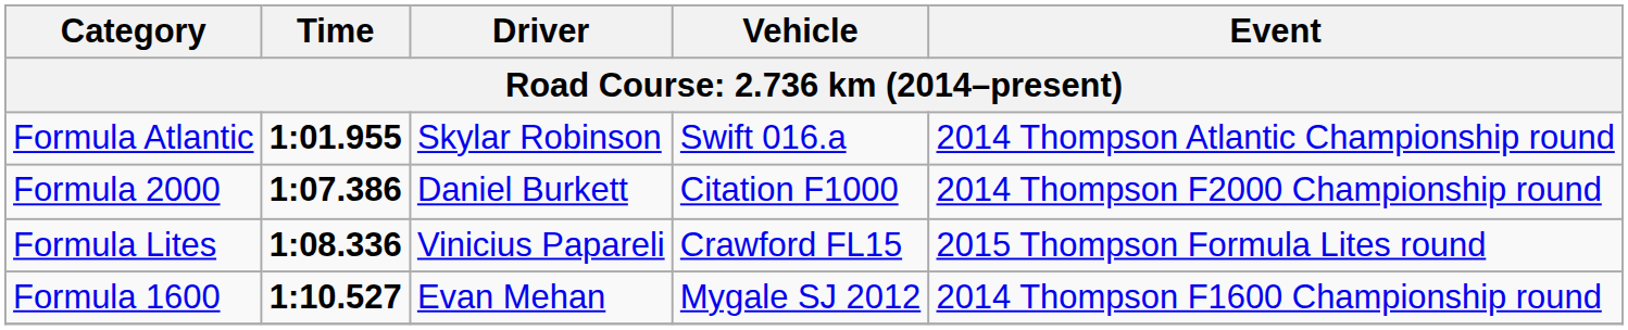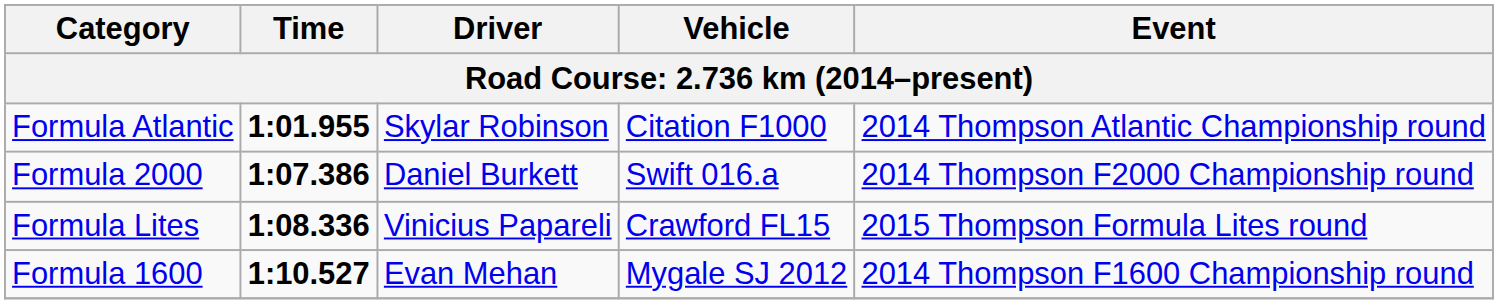 <table class="wikitable">
 <tr>
 <th>Category</th>
 <th>Time</th>
 <th>Driver</th>
 <th>Vehicle</th>
 <th>Event</th>
 </tr>
 <tr>
 <th colspan="5">Road Course: 2.736 km (2014–present)</th>
 </tr>
 <tr>
 <td><a href='#'>Formula Atlantic</a></td>
 <td><strong>1:01.955</strong></td>
 <td><a href='#'>Skylar Robinson</a></td>
-<td><a href='#'>Swift 016.a</a></td>
+<td><a href='#'>Citation F1000</a></td>
 <td><a href='#'>2014 Thompson Atlantic Championship round</a></td>
 </tr>
 <tr>
 <td><a href='#'>Formula 2000</a></td>
 <td><strong>1:07.386</strong></td>
 <td><a href='#'>Daniel Burkett</a></td>
-<td><a href='#'>Citation F1000</a></td>
+<td><a href='#'>Swift 016.a</a></td>
 <td><a href='#'>2014 Thompson F2000 Championship round</a></td>
 </tr>
 <tr>
 <td><a href='#'>Formula Lites</a></td>
 <td><strong>1:08.336</strong></td>
 <td><a href='#'>Vinicius Papareli</a></td>
 <td><a href='#'>Crawford FL15</a></td>
 <td><a href='#'>2015 Thompson Formula Lites round</a></td>
 </tr>
 <tr>
 <td><a href='#'>Formula 1600</a></td>
 <td><strong>1:10.527</strong></td>
 <td><a href='#'>Evan Mehan</a></td>
 <td><a href='#'>Mygale SJ 2012</a></td>
 <td><a href='#'>2014 Thompson F1600 Championship round</a></td>
 </tr>
 <tr>
 </tr>
 </table>
